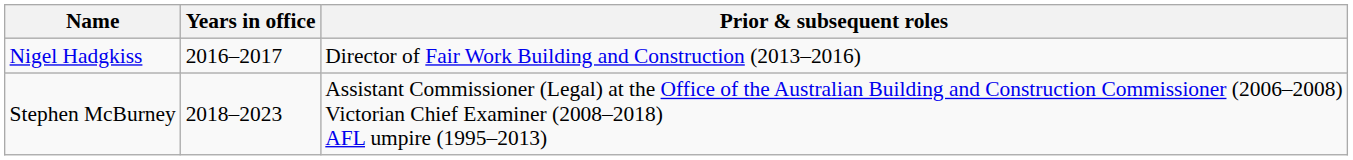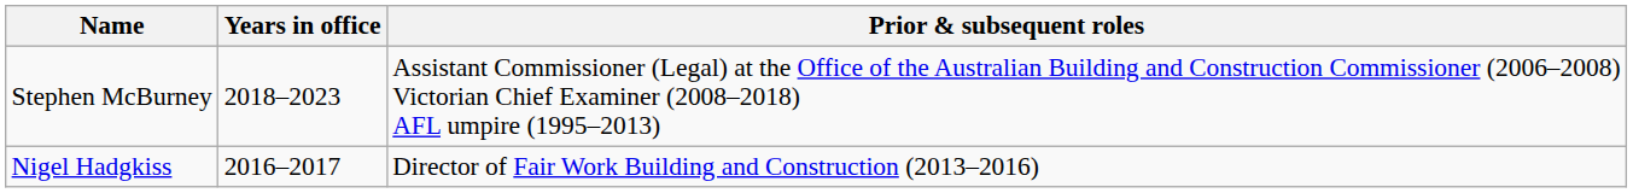 <table class="wikitable">
 <tr>
 <th>Name</th>
 <th>Years in office</th>
 <th>Prior & subsequent roles</th>
 </tr>
 <tr>
+<td>Stephen McBurney</td>
+<td>2018–2023</td>
+<td>Assistant Commissioner (Legal) at the <a href='#'>Office of the Australian Building and Construction Commissioner</a> (2006–2008)<br>Victorian Chief Examiner (2008–2018)<br><a href='#'>AFL</a> umpire (1995–2013)</td>
+</tr>
+<tr>
 <td><a href='#'>Nigel Hadgkiss</a></td>
 <td>2016–2017</td>
 <td>Director of <a href='#'>Fair Work Building and Construction</a> (2013–2016)</td>
 </tr>
-<tr>
-<td>Stephen McBurney</td>
-<td>2018–2023</td>
-<td>Assistant Commissioner (Legal) at the <a href='#'>Office of the Australian Building and Construction Commissioner</a> (2006–2008)<br>Victorian Chief Examiner (2008–2018)<br><a href='#'>AFL</a> umpire (1995–2013)</td>
-</tr>
 </table>
